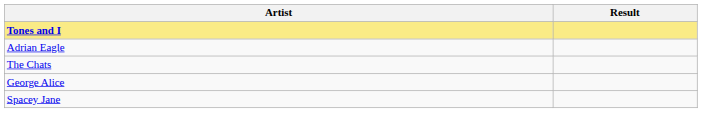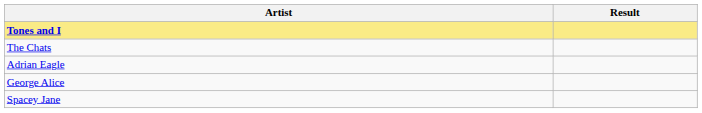 <table class="sortable wikitable">
 <tr>
 <th width="19%">Artist</th>
 <th width="5%">Result</th>
 </tr>
 <tr style="background:#FAEB86">
 <td><strong><a href='#'>Tones and I</a></strong></td>
 <td></td>
 </tr>
 <tr>
-<td><a href='#'>Adrian Eagle</a></td>
+<td><a href='#'>The Chats</a></td>
 <td></td>
 </tr>
 <tr>
-<td><a href='#'>The Chats</a></td>
+<td><a href='#'>Adrian Eagle</a></td>
 <td></td>
 </tr>
 <tr>
 <td><a href='#'>George Alice</a></td>
 <td></td>
 </tr>
 <tr>
 <td><a href='#'>Spacey Jane</a></td>
 <td></td>
 </tr>
 </table>
